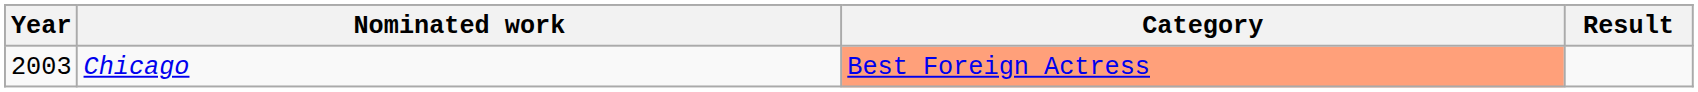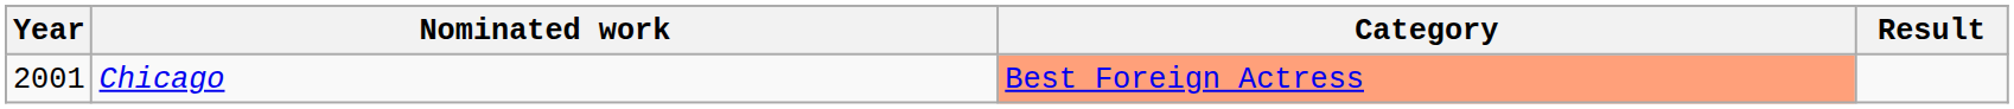 <table class="wikitable sortable">
 <tr>
 <th scope="col" style="width:1em;">Year</th>
 <th scope="col" style="width:39em;">Nominated work</th>
 <th scope="col" style="width:37em;">Category</th>
 <th scope="col" style="width:5em;">Result</th>
 </tr>
 <tr>
-<td>2003</td>
+<td>2001</td>
 <td><em><a href='#'>Chicago</a></em></td>
 <td style="background: lightsalmon;"><a href='#'>Best Foreign Actress</a></td>
 <td></td>
 </tr>
 </table>
